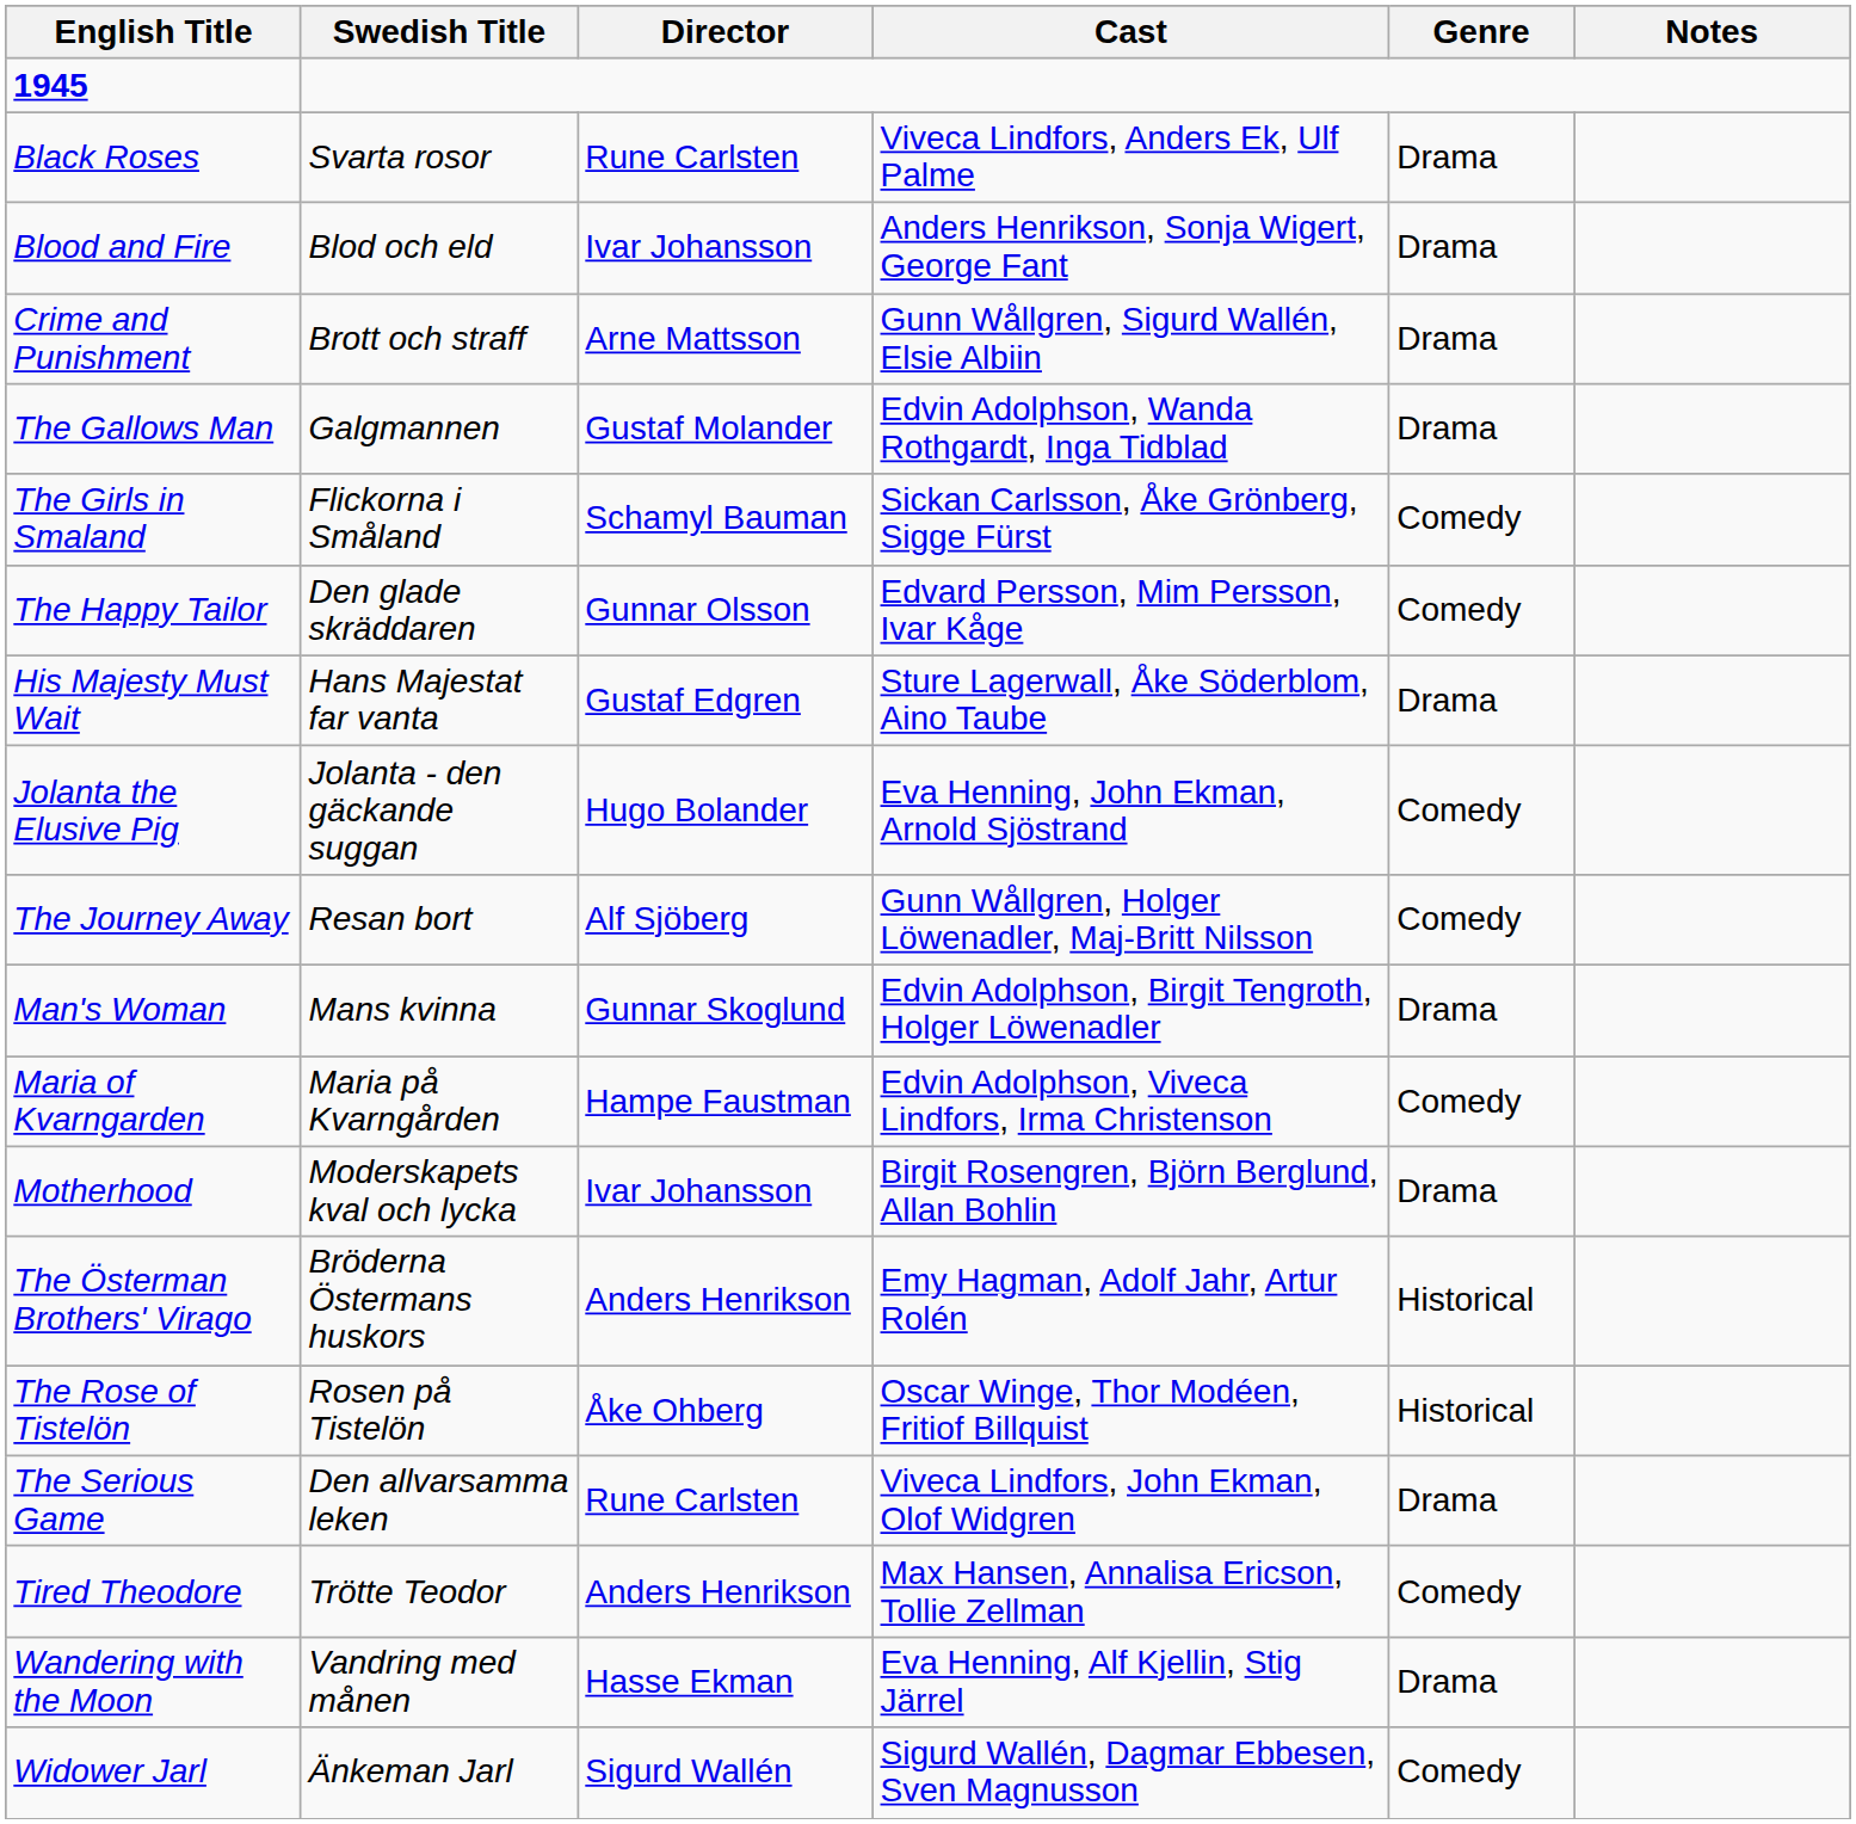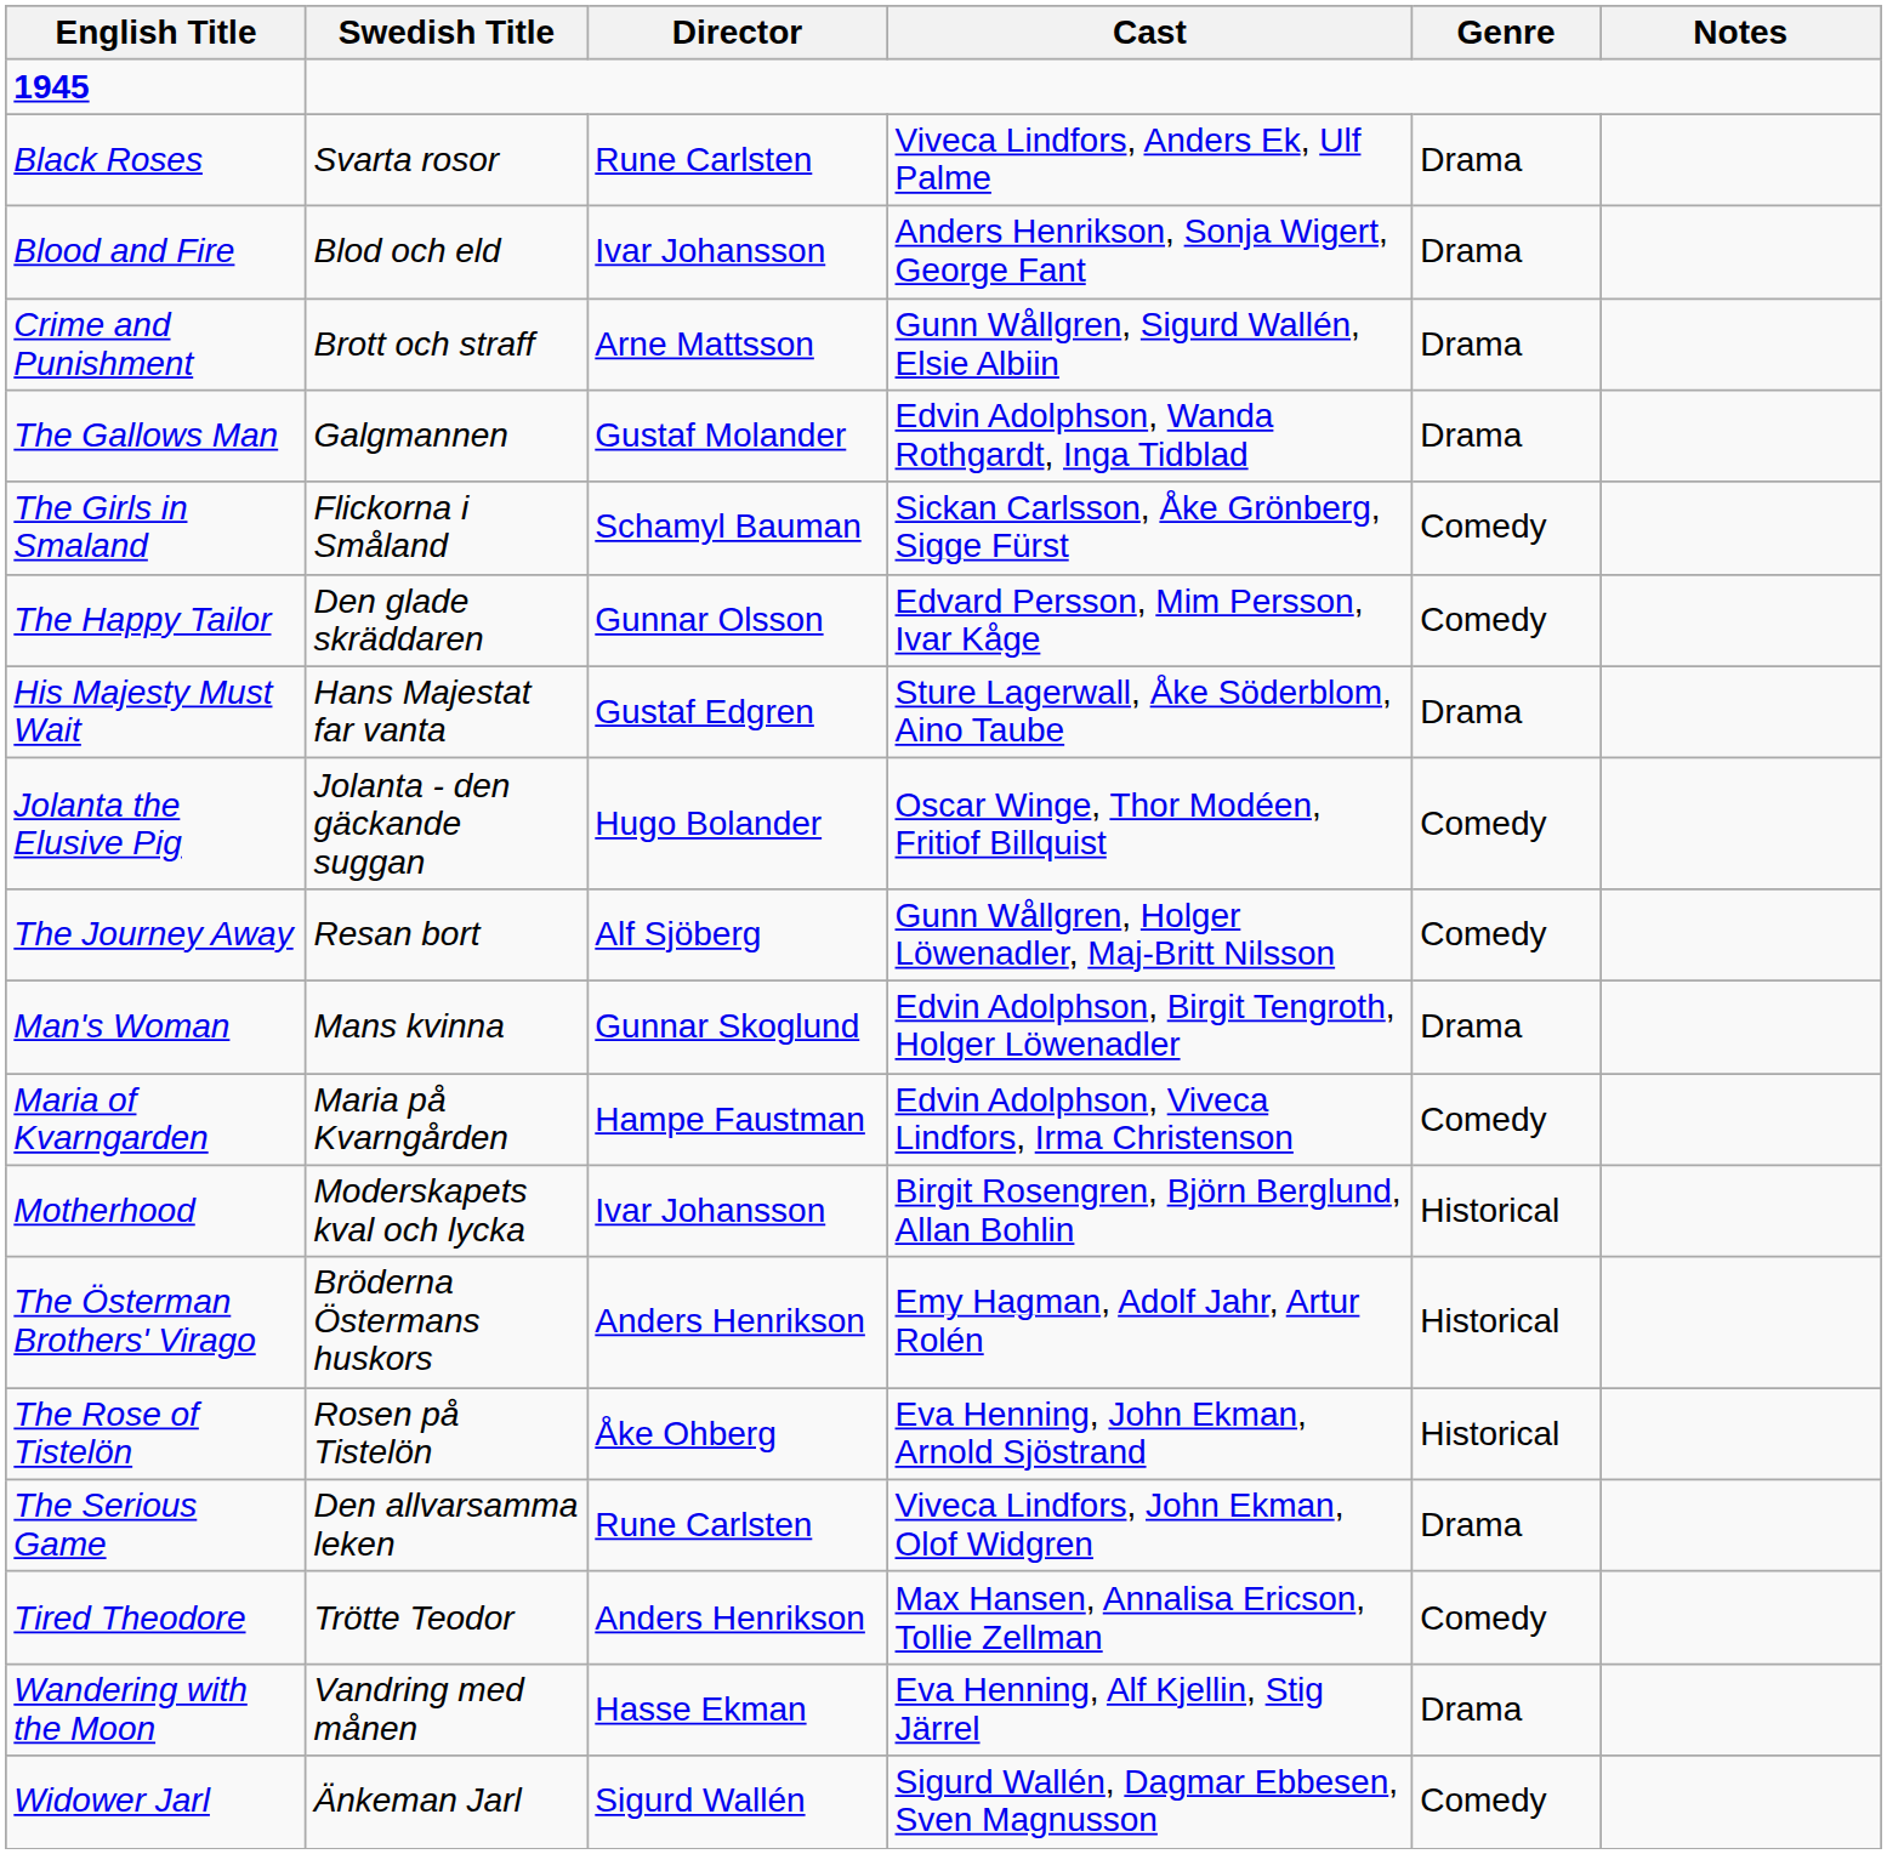 <table class="wikitable" style="width:100%;">
 <tr>
 <th style="width:16%;">English Title</th>
 <th style="width:15%;">Swedish Title</th>
 <th style="width:16%;">Director</th>
 <th style="width:28%;">Cast</th>
 <th style="width:10%;">Genre</th>
 <th style="width:15%;">Notes</th>
 </tr>
 <tr>
 <td><strong><a href='#'>1945</a></strong></td>
 </tr>
 <tr>
 <td><em><a href='#'>Black Roses</a></em></td>
 <td><em>Svarta rosor</em></td>
 <td><a href='#'>Rune Carlsten</a></td>
 <td><a href='#'>Viveca Lindfors</a>, <a href='#'>Anders Ek</a>, <a href='#'>Ulf Palme</a></td>
 <td>Drama</td>
 <td></td>
 </tr>
 <tr>
 <td><em><a href='#'>Blood and Fire</a></em></td>
 <td><em>Blod och eld</em></td>
 <td><a href='#'>Ivar Johansson</a></td>
 <td><a href='#'>Anders Henrikson</a>, <a href='#'>Sonja Wigert</a>, <a href='#'>George Fant</a></td>
 <td>Drama</td>
 <td></td>
 </tr>
 <tr>
 <td><em><a href='#'>Crime and Punishment</a></em></td>
 <td><em>Brott och straff</em></td>
 <td><a href='#'>Arne Mattsson</a></td>
 <td><a href='#'>Gunn Wållgren</a>, <a href='#'>Sigurd Wallén</a>, <a href='#'>Elsie Albiin</a></td>
 <td>Drama</td>
 <td></td>
 </tr>
 <tr>
 <td><em><a href='#'>The Gallows Man</a></em></td>
 <td><em>Galgmannen</em></td>
 <td><a href='#'>Gustaf Molander</a></td>
 <td><a href='#'>Edvin Adolphson</a>, <a href='#'>Wanda Rothgardt</a>, <a href='#'>Inga Tidblad</a></td>
 <td>Drama</td>
 <td></td>
 </tr>
 <tr>
 <td><em><a href='#'>The Girls in Smaland</a></em></td>
 <td><em>Flickorna i Småland</em></td>
 <td><a href='#'>Schamyl Bauman</a></td>
 <td><a href='#'>Sickan Carlsson</a>, <a href='#'>Åke Grönberg</a>, <a href='#'>Sigge Fürst</a></td>
 <td>Comedy</td>
 <td></td>
 </tr>
 <tr>
 <td><em><a href='#'>The Happy Tailor</a></em></td>
 <td><em>Den glade skräddaren</em></td>
 <td><a href='#'>Gunnar Olsson</a></td>
 <td><a href='#'>Edvard Persson</a>, <a href='#'>Mim Persson</a>, <a href='#'>Ivar Kåge</a></td>
 <td>Comedy</td>
 <td></td>
 </tr>
 <tr>
 <td><em><a href='#'>His Majesty Must Wait</a></em></td>
 <td><em>Hans Majestat far vanta</em></td>
 <td><a href='#'>Gustaf Edgren</a></td>
 <td><a href='#'>Sture Lagerwall</a>, <a href='#'>Åke Söderblom</a>, <a href='#'>Aino Taube</a></td>
 <td>Drama</td>
 <td></td>
 </tr>
 <tr>
 <td><em><a href='#'>Jolanta the Elusive Pig</a></em></td>
 <td><em>Jolanta - den gäckande suggan</em></td>
 <td><a href='#'>Hugo Bolander</a></td>
-<td><a href='#'>Eva Henning</a>, <a href='#'>John Ekman</a>, <a href='#'>Arnold Sjöstrand</a></td>
+<td><a href='#'>Oscar Winge</a>, <a href='#'>Thor Modéen</a>, <a href='#'>Fritiof Billquist</a></td>
 <td>Comedy</td>
 <td></td>
 </tr>
 <tr>
 <td><em><a href='#'>The Journey Away</a></em></td>
 <td><em>Resan bort</em></td>
 <td><a href='#'>Alf Sjöberg</a></td>
 <td><a href='#'>Gunn Wållgren</a>, <a href='#'>Holger Löwenadler</a>, <a href='#'>Maj-Britt Nilsson</a></td>
 <td>Comedy</td>
 <td></td>
 </tr>
 <tr>
 <td><em><a href='#'>Man's Woman</a></em></td>
 <td><em>Mans kvinna</em></td>
 <td><a href='#'>Gunnar Skoglund</a></td>
 <td><a href='#'>Edvin Adolphson</a>, <a href='#'>Birgit Tengroth</a>, <a href='#'>Holger Löwenadler</a></td>
 <td>Drama</td>
 <td></td>
 </tr>
 <tr>
 <td><em><a href='#'>Maria of Kvarngarden</a></em></td>
 <td><em>Maria på Kvarngården</em></td>
 <td><a href='#'>Hampe Faustman</a></td>
 <td><a href='#'>Edvin Adolphson</a>, <a href='#'>Viveca Lindfors</a>, <a href='#'>Irma Christenson</a></td>
 <td>Comedy</td>
 <td></td>
 </tr>
 <tr>
 <td><em><a href='#'>Motherhood</a></em></td>
 <td><em>Moderskapets kval och lycka</em></td>
 <td><a href='#'>Ivar Johansson</a></td>
 <td><a href='#'>Birgit Rosengren</a>, <a href='#'>Björn Berglund</a>, <a href='#'>Allan Bohlin</a></td>
-<td>Drama</td>
+<td>Historical</td>
 <td></td>
 </tr>
 <tr>
 <td><em><a href='#'>The Österman Brothers' Virago</a></em></td>
 <td><em> Bröderna Östermans huskors</em></td>
 <td><a href='#'>Anders Henrikson</a></td>
 <td><a href='#'>Emy Hagman</a>, <a href='#'>Adolf Jahr</a>, <a href='#'>Artur Rolén</a></td>
 <td>Historical</td>
 <td></td>
 </tr>
 <tr>
 <td><em><a href='#'>The Rose of Tistelön</a></em></td>
 <td><em>Rosen på Tistelön</em></td>
 <td><a href='#'>Åke Ohberg</a></td>
-<td><a href='#'>Oscar Winge</a>, <a href='#'>Thor Modéen</a>, <a href='#'>Fritiof Billquist</a></td>
+<td><a href='#'>Eva Henning</a>, <a href='#'>John Ekman</a>, <a href='#'>Arnold Sjöstrand</a></td>
 <td>Historical</td>
 <td></td>
 </tr>
 <tr>
 <td><em><a href='#'>The Serious Game</a></em></td>
 <td><em>Den allvarsamma leken</em></td>
 <td><a href='#'>Rune Carlsten</a></td>
 <td><a href='#'>Viveca Lindfors</a>, <a href='#'>John Ekman</a>, <a href='#'>Olof Widgren</a></td>
 <td>Drama</td>
 <td></td>
 </tr>
 <tr>
 <td><em><a href='#'>Tired Theodore</a></em></td>
 <td><em>Trötte Teodor</em></td>
 <td><a href='#'>Anders Henrikson</a></td>
 <td><a href='#'>Max Hansen</a>, <a href='#'>Annalisa Ericson</a>, <a href='#'>Tollie Zellman</a></td>
 <td>Comedy</td>
 <td></td>
 </tr>
 <tr>
 <td><em><a href='#'>Wandering with the Moon</a></em></td>
 <td><em>Vandring med månen</em></td>
 <td><a href='#'>Hasse Ekman</a></td>
 <td><a href='#'>Eva Henning</a>, <a href='#'>Alf Kjellin</a>, <a href='#'>Stig Järrel</a></td>
 <td>Drama</td>
 <td></td>
 </tr>
 <tr>
 <td><em><a href='#'>Widower Jarl</a></em></td>
 <td><em> Änkeman Jarl</em></td>
 <td><a href='#'>Sigurd Wallén</a></td>
 <td><a href='#'>Sigurd Wallén</a>, <a href='#'>Dagmar Ebbesen</a>, <a href='#'>Sven Magnusson</a></td>
 <td>Comedy</td>
 <td></td>
 </tr>
 <tr>
 </tr>
 </table>
